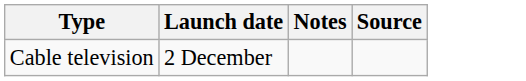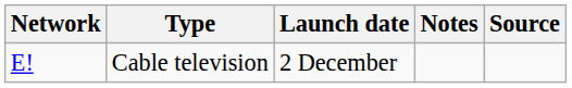 <table class="wikitable sortable">
 <tr>
+<th>Network</th>
 <th>Type</th>
 <th>Launch date</th>
 <th>Notes</th>
 <th>Source</th>
 </tr>
 <tr>
+<td><a href='#'>E!</a></td>
 <td>Cable television</td>
 <td>2 December</td>
 <td></td>
 <td></td>
 </tr>
 </table>
